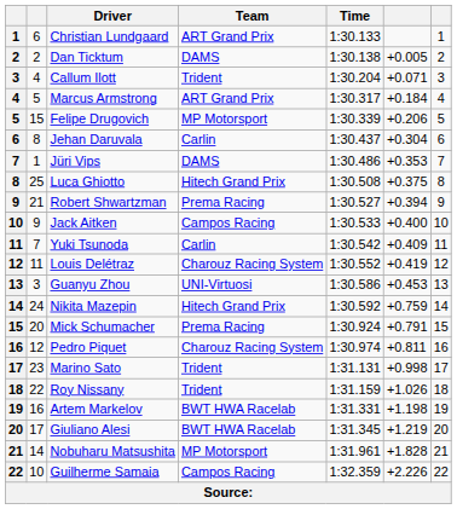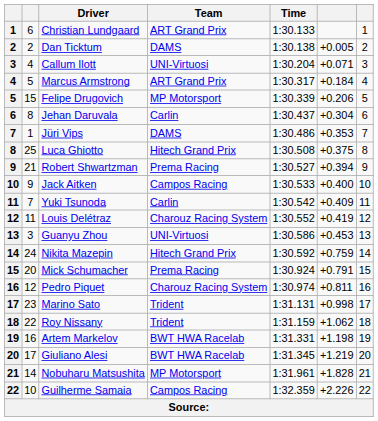 <table class="wikitable" style="font-size:85%">
 <tr>
 <th scope="col"></th>
 <th scope="col"></th>
 <th scope="col">Driver</th>
 <th scope="col">Team</th>
 <th scope="col">Time</th>
 <th scope="col"></th>
 <th scope="col"></th>
 </tr>
 <tr>
 <th scope=row>1</th>
 <td align=center>6</td>
 <td> <a href='#'>Christian Lundgaard</a></td>
 <td><a href='#'>ART Grand Prix</a></td>
 <td>1:30.133</td>
 <td></td>
 <td align=center>1</td>
 </tr>
 <tr>
 <th scope=row>2</th>
 <td align=center>2</td>
 <td> <a href='#'>Dan Ticktum</a></td>
 <td><a href='#'>DAMS</a></td>
 <td>1:30.138</td>
 <td>+0.005</td>
 <td align=center>2</td>
 </tr>
 <tr>
 <th scope=row>3</th>
 <td align=center>4</td>
 <td> <a href='#'>Callum Ilott</a></td>
-<td><a href='#'>Trident</a></td>
+<td><a href='#'>UNI-Virtuosi</a></td>
 <td>1:30.204</td>
 <td>+0.071</td>
 <td align=center>3</td>
 </tr>
 <tr>
 <th scope=row>4</th>
 <td align=center>5</td>
 <td> <a href='#'>Marcus Armstrong</a></td>
 <td><a href='#'>ART Grand Prix</a></td>
 <td>1:30.317</td>
 <td>+0.184</td>
 <td align=center>4</td>
 </tr>
 <tr>
 <th scope=row>5</th>
 <td align=center>15</td>
 <td> <a href='#'>Felipe Drugovich</a></td>
 <td><a href='#'>MP Motorsport</a></td>
 <td>1:30.339</td>
 <td>+0.206</td>
 <td align=center>5</td>
 </tr>
 <tr>
 <th scope=row>6</th>
 <td align=center>8</td>
 <td> <a href='#'>Jehan Daruvala</a></td>
 <td><a href='#'>Carlin</a></td>
 <td>1:30.437</td>
 <td>+0.304</td>
 <td align=center>6</td>
 </tr>
 <tr>
 <th scope=row>7</th>
 <td align=center>1</td>
 <td> <a href='#'>Jüri Vips</a></td>
 <td><a href='#'>DAMS</a></td>
 <td>1:30.486</td>
 <td>+0.353</td>
 <td align=center>7</td>
 </tr>
 <tr>
 <th scope=row>8</th>
 <td align=center>25</td>
 <td> <a href='#'>Luca Ghiotto</a></td>
 <td><a href='#'>Hitech Grand Prix</a></td>
 <td>1:30.508</td>
 <td>+0.375</td>
 <td align=center>8</td>
 </tr>
 <tr>
 <th scope=row>9</th>
 <td align=center>21</td>
 <td> <a href='#'>Robert Shwartzman</a></td>
 <td><a href='#'>Prema Racing</a></td>
 <td>1:30.527</td>
 <td>+0.394</td>
 <td align=center>9</td>
 </tr>
 <tr>
 <th scope=row>10</th>
 <td align=center>9</td>
 <td> <a href='#'>Jack Aitken</a></td>
 <td><a href='#'>Campos Racing</a></td>
 <td>1:30.533</td>
 <td>+0.400</td>
 <td align=center>10</td>
 </tr>
 <tr>
 <th scope=row>11</th>
 <td align=center>7</td>
 <td> <a href='#'>Yuki Tsunoda</a></td>
 <td><a href='#'>Carlin</a></td>
 <td>1:30.542</td>
 <td>+0.409</td>
 <td align=center>11</td>
 </tr>
 <tr>
 <th scope=row>12</th>
 <td align=center>11</td>
 <td> <a href='#'>Louis Delétraz</a></td>
 <td><a href='#'>Charouz Racing System</a></td>
 <td>1:30.552</td>
 <td>+0.419</td>
 <td align=center>12</td>
 </tr>
 <tr>
 <th scope=row>13</th>
 <td align=center>3</td>
 <td> <a href='#'>Guanyu Zhou</a></td>
 <td><a href='#'>UNI-Virtuosi</a></td>
 <td>1:30.586</td>
 <td>+0.453</td>
 <td align=center>13</td>
 </tr>
 <tr>
 <th scope=row>14</th>
 <td align=center>24</td>
 <td> <a href='#'>Nikita Mazepin</a></td>
 <td><a href='#'>Hitech Grand Prix</a></td>
 <td>1:30.592</td>
 <td>+0.759</td>
 <td align=center>14</td>
 </tr>
 <tr>
 <th scope=row>15</th>
 <td align=center>20</td>
 <td> <a href='#'>Mick Schumacher</a></td>
 <td><a href='#'>Prema Racing</a></td>
 <td>1:30.924</td>
 <td>+0.791</td>
 <td align=center>15</td>
 </tr>
 <tr>
 <th scope=row>16</th>
 <td align=center>12</td>
 <td> <a href='#'>Pedro Piquet</a></td>
 <td><a href='#'>Charouz Racing System</a></td>
 <td>1:30.974</td>
 <td>+0.811</td>
 <td align=center>16</td>
 </tr>
 <tr>
 <th scope=row>17</th>
 <td align=center>23</td>
 <td> <a href='#'>Marino Sato</a></td>
 <td><a href='#'>Trident</a></td>
 <td>1:31.131</td>
 <td>+0.998</td>
 <td align=center>17</td>
 </tr>
 <tr>
 <th scope=row>18</th>
 <td align=center>22</td>
 <td> <a href='#'>Roy Nissany</a></td>
 <td><a href='#'>Trident</a></td>
 <td>1:31.159</td>
-<td>+1.026</td>
+<td>+1.062</td>
 <td align=center>18</td>
 </tr>
 <tr>
 <th scope=row>19</th>
 <td align=center>16</td>
 <td> <a href='#'>Artem Markelov</a></td>
 <td><a href='#'>BWT HWA Racelab</a></td>
 <td>1:31.331</td>
 <td>+1.198</td>
 <td align=center>19</td>
 </tr>
 <tr>
 <th scope=row>20</th>
 <td align=center>17</td>
 <td> <a href='#'>Giuliano Alesi</a></td>
 <td><a href='#'>BWT HWA Racelab</a></td>
 <td>1:31.345</td>
 <td>+1.219</td>
 <td align=center>20</td>
 </tr>
 <tr>
 <th scope=row>21</th>
 <td align=center>14</td>
 <td> <a href='#'>Nobuharu Matsushita</a></td>
 <td><a href='#'>MP Motorsport</a></td>
 <td>1:31.961</td>
 <td>+1.828</td>
 <td align=center>21</td>
 </tr>
 <tr>
 <th scope=row>22</th>
 <td align=center>10</td>
 <td> <a href='#'>Guilherme Samaia</a></td>
 <td><a href='#'>Campos Racing</a></td>
 <td>1:32.359</td>
 <td>+2.226</td>
 <td align=center>22</td>
 </tr>
 <tr>
 <th colspan="7">Source:</th>
 </tr>
 </table>
